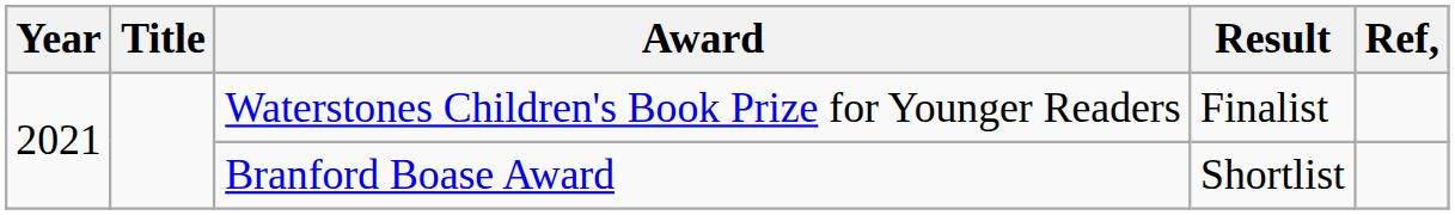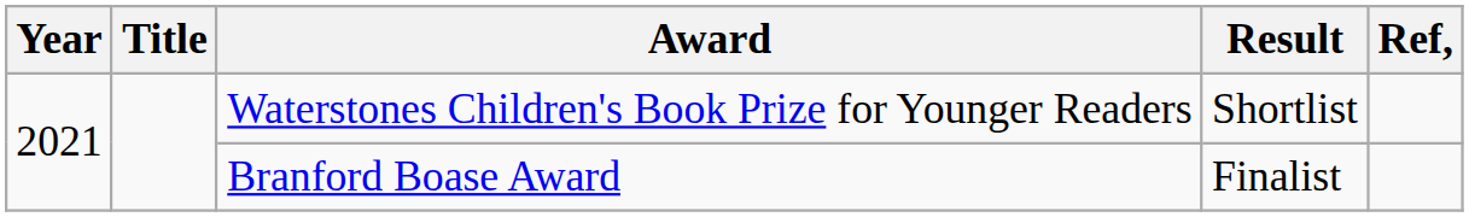 <table class="wikitable">
 <tr>
 <th>Year</th>
 <th>Title</th>
 <th>Award</th>
 <th>Result</th>
 <th>Ref,</th>
 </tr>
 <tr>
 <td rowspan="2">2021</td>
 <td rowspan="2"></td>
 <td><a href='#'>Waterstones Children's Book Prize</a> for Younger Readers</td>
-<td>Finalist</td>
+<td>Shortlist</td>
 <td></td>
 </tr>
 <tr>
 <td><a href='#'>Branford Boase Award</a></td>
-<td>Shortlist</td>
+<td>Finalist</td>
 <td></td>
 </tr>
 </table>
